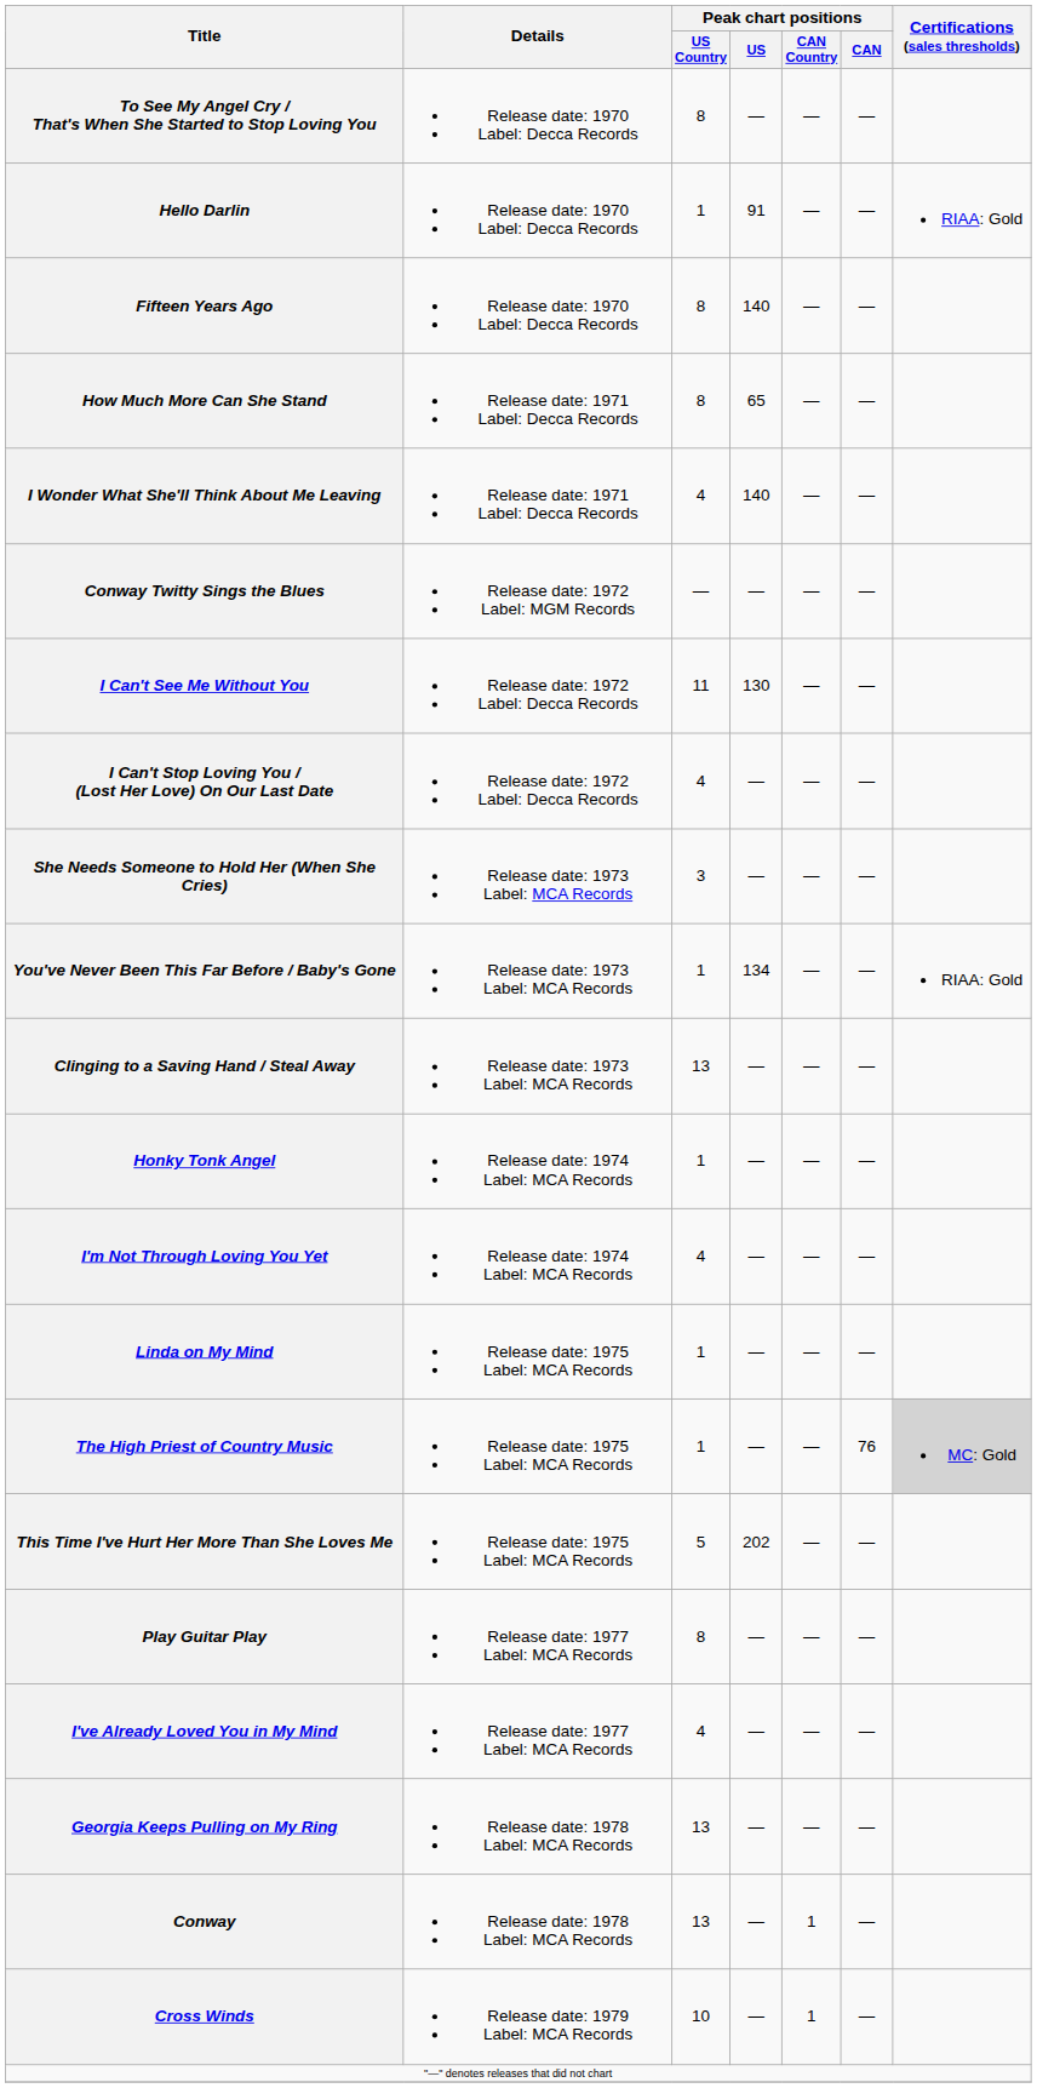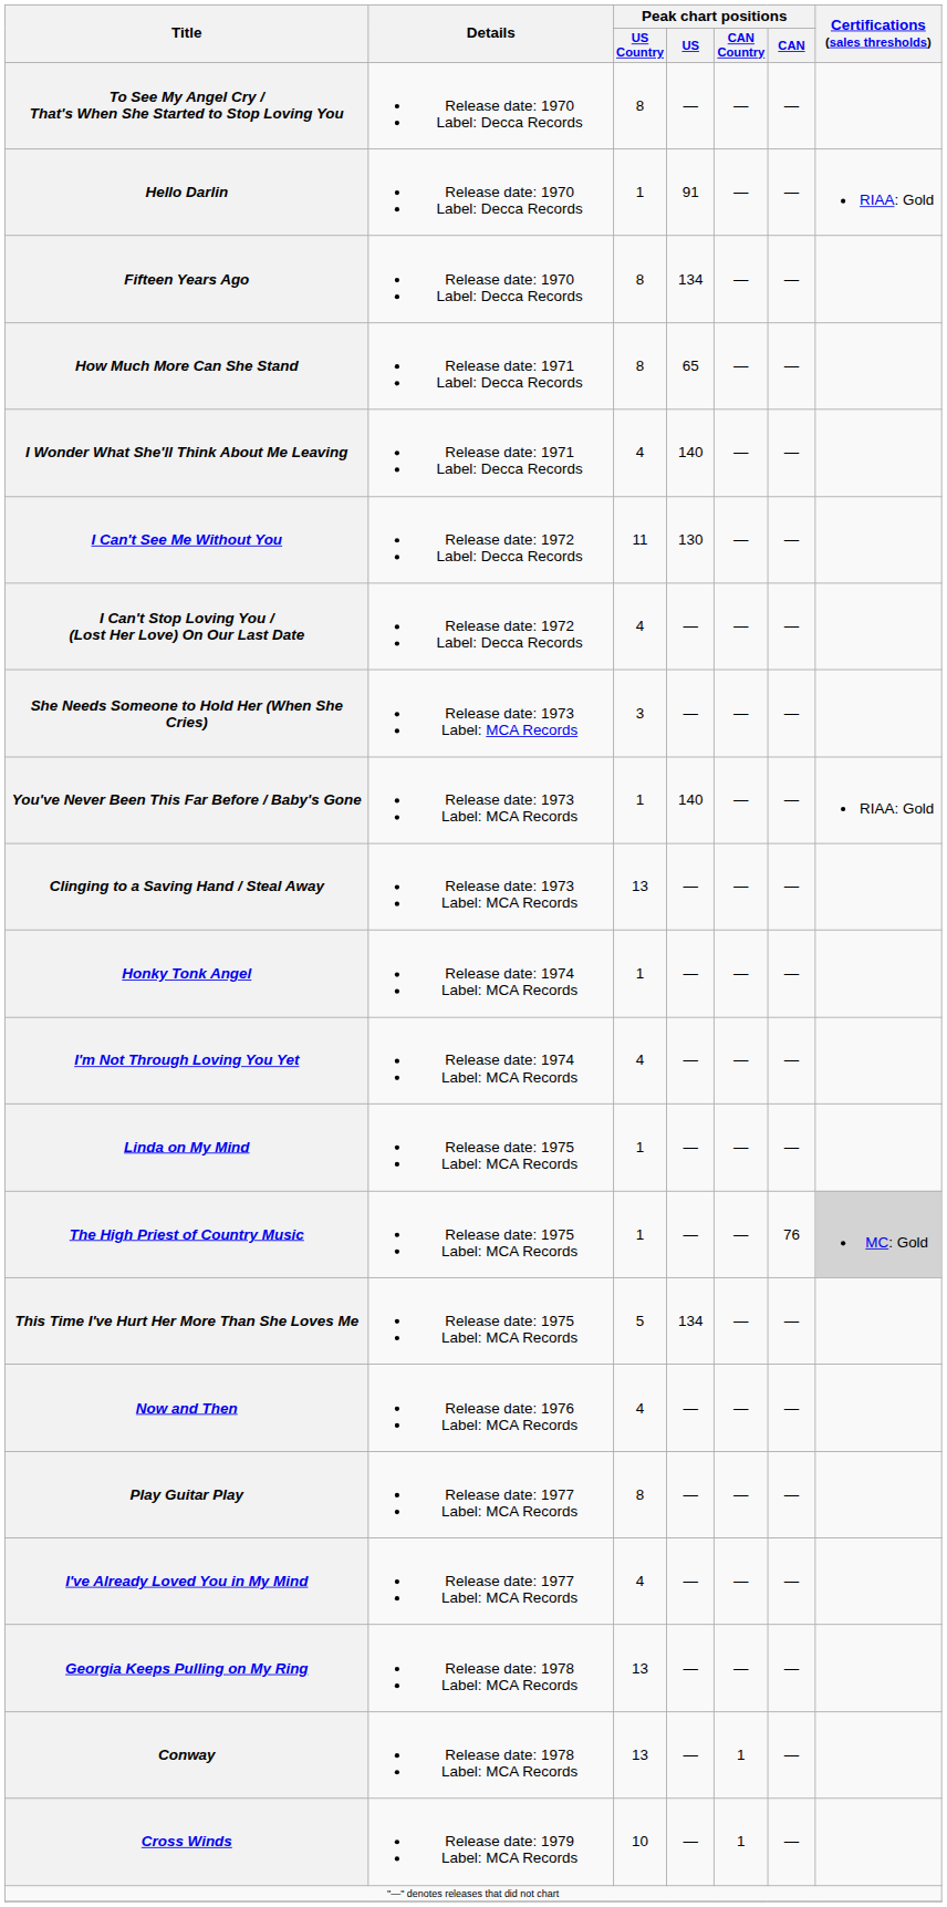 <table class="wikitable plainrowheaders" style="text-align:center;">
 <tr>
 <th rowspan="2" style="width:24em;">Title</th>
 <th rowspan="2" style="width:16em;">Details</th>
 <th colspan="4">Peak chart positions</th>
 <th rowspan="2" style="width:8em;"><a href='#'>Certifications</a><br><small>(<a href='#'>sales thresholds</a>)</small></th>
 </tr>
 <tr style="font-size:smaller;">
 <th width="45"><a href='#'>US Country</a></th>
 <th width="45"><a href='#'>US</a></th>
 <th width="45"><a href='#'>CAN Country</a></th>
 <th width="45"><a href='#'>CAN</a></th>
 </tr>
 <tr>
 <th scope="row"><em>To See My Angel Cry /<br>That's When She Started to Stop Loving You</em></th>
 <td><br><ul><li>Release date: 1970</li><li>Label: Decca Records</li></ul></td>
 <td>8</td>
 <td>—</td>
 <td>—</td>
 <td>—</td>
 <td></td>
 </tr>
 <tr>
 <th scope="row"><em>Hello Darlin</em></th>
 <td><br><ul><li>Release date: 1970</li><li>Label: Decca Records</li></ul></td>
 <td>1</td>
 <td>91</td>
 <td>—</td>
 <td>—</td>
 <td><br><ul><li><a href='#'>RIAA</a>: Gold</li></ul></td>
 </tr>
 <tr>
 <th scope="row"><em>Fifteen Years Ago</em></th>
 <td><br><ul><li>Release date: 1970</li><li>Label: Decca Records</li></ul></td>
 <td>8</td>
-<td>140</td>
+<td>134</td>
 <td>—</td>
 <td>—</td>
 <td></td>
 </tr>
 <tr>
 <th scope="row"><em>How Much More Can She Stand</em></th>
 <td><br><ul><li>Release date: 1971</li><li>Label: Decca Records</li></ul></td>
 <td>8</td>
 <td>65</td>
 <td>—</td>
 <td>—</td>
 <td></td>
 </tr>
 <tr>
 <th scope="row"><em>I Wonder What She'll Think About Me Leaving</em></th>
 <td><br><ul><li>Release date: 1971</li><li>Label: Decca Records</li></ul></td>
 <td>4</td>
 <td>140</td>
-<td>—</td>
-<td>—</td>
-<td></td>
-</tr>
-<tr>
-<th scope="row"><em>Conway Twitty Sings the Blues</em></th>
-<td><br><ul><li>Release date: 1972</li><li>Label: MGM Records</li></ul></td>
-<td>—</td>
-<td>—</td>
 <td>—</td>
 <td>—</td>
 <td></td>
 </tr>
 <tr>
 <th scope="row"><em><a href='#'>I Can't See Me Without You</a></em></th>
 <td><br><ul><li>Release date: 1972</li><li>Label: Decca Records</li></ul></td>
 <td>11</td>
 <td>130</td>
 <td>—</td>
 <td>—</td>
 <td></td>
 </tr>
 <tr>
 <th scope="row"><em>I Can't Stop Loving You /<br>(Lost Her Love) On Our Last Date</em></th>
 <td><br><ul><li>Release date: 1972</li><li>Label: Decca Records</li></ul></td>
 <td>4</td>
 <td>—</td>
 <td>—</td>
 <td>—</td>
 <td></td>
 </tr>
 <tr>
 <th scope="row"><em>She Needs Someone to Hold Her (When She Cries)</em></th>
 <td><br><ul><li>Release date: 1973</li><li>Label: <a href='#'>MCA Records</a></li></ul></td>
 <td>3</td>
 <td>—</td>
 <td>—</td>
 <td>—</td>
 <td></td>
 </tr>
 <tr>
 <th scope="row"><em>You've Never Been This Far Before / Baby's Gone</em></th>
 <td><br><ul><li>Release date: 1973</li><li>Label: MCA Records</li></ul></td>
 <td>1</td>
-<td>134</td>
+<td>140</td>
 <td>—</td>
 <td>—</td>
 <td><br><ul><li>RIAA: Gold</li></ul></td>
 </tr>
 <tr>
 <th scope="row"><em>Clinging to a Saving Hand / Steal Away</em></th>
 <td><br><ul><li>Release date: 1973</li><li>Label: MCA Records</li></ul></td>
 <td>13</td>
 <td>—</td>
 <td>—</td>
 <td>—</td>
 <td></td>
 </tr>
 <tr>
 <th scope="row"><em><a href='#'>Honky Tonk Angel</a></em></th>
 <td><br><ul><li>Release date: 1974</li><li>Label: MCA Records</li></ul></td>
 <td>1</td>
 <td>—</td>
 <td>—</td>
 <td>—</td>
 <td></td>
 </tr>
 <tr>
 <th scope="row"><em><a href='#'>I'm Not Through Loving You Yet</a></em></th>
 <td><br><ul><li>Release date: 1974</li><li>Label: MCA Records</li></ul></td>
 <td>4</td>
 <td>—</td>
 <td>—</td>
 <td>—</td>
 <td></td>
 </tr>
 <tr>
 <th scope="row"><em><a href='#'>Linda on My Mind</a></em></th>
 <td><br><ul><li>Release date: 1975</li><li>Label: MCA Records</li></ul></td>
 <td>1</td>
 <td>—</td>
 <td>—</td>
 <td>—</td>
 <td></td>
 </tr>
 <tr>
 <th scope="row"><em><a href='#'>The High Priest of Country Music</a></em></th>
 <td><br><ul><li>Release date: 1975</li><li>Label: MCA Records</li></ul></td>
 <td>1</td>
 <td>—</td>
 <td>—</td>
 <td>76</td>
 <td style="background: lightgrey;"><br><ul><li><a href='#'>MC</a>: Gold</li></ul></td>
 </tr>
 <tr>
 <th scope="row"><em>This Time I've Hurt Her More Than She Loves Me</em></th>
 <td><br><ul><li>Release date: 1975</li><li>Label: MCA Records</li></ul></td>
 <td>5</td>
-<td>202</td>
+<td>134</td>
+<td>—</td>
+<td>—</td>
+<td></td>
+</tr>
+<tr>
+<th scope="row"><em><a href='#'>Now and Then</a></em></th>
+<td><br><ul><li>Release date: 1976</li><li>Label: MCA Records</li></ul></td>
+<td>4</td>
+<td>—</td>
 <td>—</td>
 <td>—</td>
 <td></td>
 </tr>
 <tr>
 <th scope="row"><em>Play Guitar Play</em></th>
 <td><br><ul><li>Release date: 1977</li><li>Label: MCA Records</li></ul></td>
 <td>8</td>
 <td>—</td>
 <td>—</td>
 <td>—</td>
 <td></td>
 </tr>
 <tr>
 <th scope="row"><em><a href='#'>I've Already Loved You in My Mind</a></em></th>
 <td><br><ul><li>Release date: 1977</li><li>Label: MCA Records</li></ul></td>
 <td>4</td>
 <td>—</td>
 <td>—</td>
 <td>—</td>
 <td></td>
 </tr>
 <tr>
 <th scope="row"><em><a href='#'>Georgia Keeps Pulling on My Ring</a></em></th>
 <td><br><ul><li>Release date: 1978</li><li>Label: MCA Records</li></ul></td>
 <td>13</td>
 <td>—</td>
 <td>—</td>
 <td>—</td>
 <td></td>
 </tr>
 <tr>
 <th scope="row"><em>Conway</em></th>
 <td><br><ul><li>Release date: 1978</li><li>Label: MCA Records</li></ul></td>
 <td>13</td>
 <td>—</td>
 <td>1</td>
 <td>—</td>
 <td></td>
 </tr>
 <tr>
 <th scope="row"><em><a href='#'>Cross Winds</a></em></th>
 <td><br><ul><li>Release date: 1979</li><li>Label: MCA Records</li></ul></td>
 <td>10</td>
 <td>—</td>
 <td>1</td>
 <td>—</td>
 <td></td>
 </tr>
 <tr>
 <td colspan="7" style="font-size:8pt">"—" denotes releases that did not chart</td>
 </tr>
 <tr>
 </tr>
 </table>
